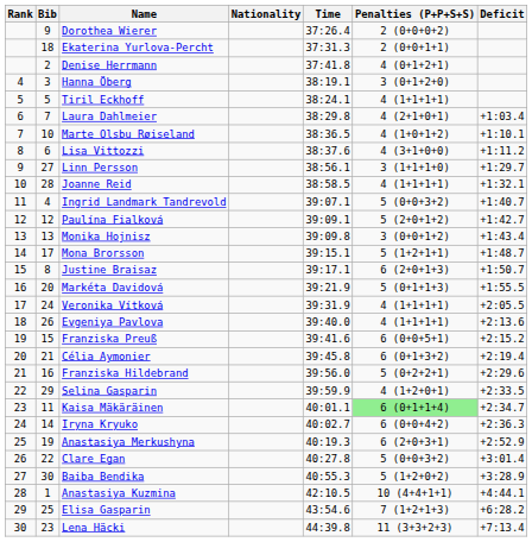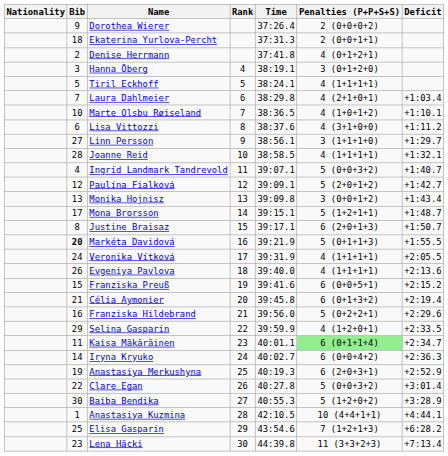 <table class="wikitable sortable" style="text-align:center">
 <tr>
-<th data-sort-type=number>Rank</th>
+<th>Nationality</th>
 <th>Bib</th>
 <th>Name</th>
-<th>Nationality</th>
+<th data-sort-type=number>Rank</th>
 <th>Time</th>
 <th data-sort-type=number>Penalties (P+P+S+S)</th>
 <th>Deficit</th>
 </tr>
 <tr>
-<td></td>
+<td align=left></td>
 <td>9</td>
 <td align=left><a href='#'>Dorothea Wierer</a></td>
-<td align=left></td>
+<td></td>
 <td>37:26.4</td>
 <td>2 (0+0+0+2)</td>
 <td></td>
 </tr>
 <tr>
-<td></td>
+<td align=left></td>
 <td>18</td>
 <td align=left><a href='#'>Ekaterina Yurlova-Percht</a></td>
-<td align=left></td>
+<td></td>
 <td>37:31.3</td>
 <td>2 (0+0+1+1)</td>
 <td></td>
 </tr>
 <tr>
-<td></td>
+<td align=left></td>
 <td>2</td>
 <td align=left><a href='#'>Denise Herrmann</a></td>
-<td align=left></td>
+<td></td>
 <td>37:41.8</td>
 <td>4 (0+1+2+1)</td>
 <td></td>
 </tr>
 <tr>
-<td>4</td>
+<td align=left></td>
 <td>3</td>
 <td align=left><a href='#'>Hanna Öberg</a></td>
-<td align=left></td>
+<td>4</td>
 <td>38:19.1</td>
 <td>3 (0+1+2+0)</td>
 <td></td>
 </tr>
 <tr>
-<td>5</td>
+<td align=left></td>
 <td>5</td>
 <td align=left><a href='#'>Tiril Eckhoff</a></td>
-<td align=left></td>
+<td>5</td>
 <td>38:24.1</td>
 <td>4 (1+1+1+1)</td>
 <td></td>
 </tr>
 <tr>
-<td>6</td>
+<td align=left></td>
 <td>7</td>
 <td align=left><a href='#'>Laura Dahlmeier</a></td>
-<td align=left></td>
+<td>6</td>
 <td>38:29.8</td>
 <td>4 (2+1+0+1)</td>
 <td>+1:03.4</td>
 </tr>
 <tr>
-<td>7</td>
+<td align=left></td>
 <td>10</td>
 <td align=left><a href='#'>Marte Olsbu Røiseland</a></td>
-<td align=left></td>
+<td>7</td>
 <td>38:36.5</td>
 <td>4 (1+0+1+2)</td>
 <td>+1:10.1</td>
 </tr>
 <tr>
-<td>8</td>
+<td align=left></td>
 <td>6</td>
 <td align=left><a href='#'>Lisa Vittozzi</a></td>
-<td align=left></td>
+<td>8</td>
 <td>38:37.6</td>
 <td>4 (3+1+0+0)</td>
 <td>+1:11.2</td>
 </tr>
 <tr>
-<td>9</td>
+<td align=left></td>
 <td>27</td>
 <td align=left><a href='#'>Linn Persson</a></td>
-<td align=left></td>
+<td>9</td>
 <td>38:56.1</td>
 <td>3 (1+1+1+0)</td>
 <td>+1:29.7</td>
 </tr>
 <tr>
-<td>10</td>
+<td align=left></td>
 <td>28</td>
 <td align=left><a href='#'>Joanne Reid</a></td>
-<td align=left></td>
+<td>10</td>
 <td>38:58.5</td>
 <td>4 (1+1+1+1)</td>
 <td>+1:32.1</td>
 </tr>
 <tr>
-<td>11</td>
+<td align=left></td>
 <td>4</td>
 <td align=left><a href='#'>Ingrid Landmark Tandrevold</a></td>
-<td align=left></td>
+<td>11</td>
 <td>39:07.1</td>
 <td>5 (0+0+3+2)</td>
 <td>+1:40.7</td>
 </tr>
 <tr>
-<td>12</td>
+<td align=left></td>
 <td>12</td>
 <td align=left><a href='#'>Paulína Fialková</a></td>
-<td align=left></td>
+<td>12</td>
 <td>39:09.1</td>
 <td>5 (2+0+1+2)</td>
 <td>+1:42.7</td>
 </tr>
 <tr>
-<td>13</td>
+<td align=left></td>
 <td>13</td>
 <td align=left><a href='#'>Monika Hojnisz</a></td>
-<td align=left></td>
+<td>13</td>
 <td>39:09.8</td>
 <td>3 (0+0+1+2)</td>
 <td>+1:43.4</td>
 </tr>
 <tr>
-<td>14</td>
+<td align=left></td>
 <td>17</td>
 <td align=left><a href='#'>Mona Brorsson</a></td>
-<td align=left></td>
+<td>14</td>
 <td>39:15.1</td>
 <td>5 (1+2+1+1)</td>
 <td>+1:48.7</td>
 </tr>
 <tr>
-<td>15</td>
+<td align=left></td>
 <td>8</td>
 <td align=left><a href='#'>Justine Braisaz</a></td>
-<td align=left></td>
+<td>15</td>
 <td>39:17.1</td>
 <td>6 (2+0+1+3)</td>
 <td>+1:50.7</td>
 </tr>
 <tr>
+<td align=left></td>
+<td><strong>20</strong></td>
+<td align=left><a href='#'>Markéta Davidová</a></td>
 <td>16</td>
-<td>20</td>
-<td align=left><a href='#'>Markéta Davidová</a></td>
-<td align=left></td>
 <td>39:21.9</td>
 <td>5 (0+1+1+3)</td>
 <td>+1:55.5</td>
 </tr>
 <tr>
-<td>17</td>
+<td align=left></td>
 <td>24</td>
 <td align=left><a href='#'>Veronika Vítková</a></td>
-<td align=left></td>
+<td>17</td>
 <td>39:31.9</td>
 <td>4 (1+1+1+1)</td>
 <td>+2:05.5</td>
 </tr>
 <tr>
-<td>18</td>
+<td align=left></td>
 <td>26</td>
 <td align=left><a href='#'>Evgeniya Pavlova</a></td>
-<td align=left></td>
+<td>18</td>
 <td>39:40.0</td>
 <td>4 (1+1+1+1)</td>
 <td>+2:13.6</td>
 </tr>
 <tr>
-<td>19</td>
+<td align=left></td>
 <td>15</td>
 <td align=left><a href='#'>Franziska Preuß</a></td>
-<td align=left></td>
+<td>19</td>
 <td>39:41.6</td>
 <td>6 (0+0+5+1)</td>
 <td>+2:15.2</td>
 </tr>
 <tr>
-<td>20</td>
+<td align=left></td>
 <td>21</td>
 <td align=left><a href='#'>Célia Aymonier</a></td>
-<td align=left></td>
+<td>20</td>
 <td>39:45.8</td>
 <td>6 (0+1+3+2)</td>
 <td>+2:19.4</td>
 </tr>
 <tr>
-<td>21</td>
+<td align=left></td>
 <td>16</td>
 <td align=left><a href='#'>Franziska Hildebrand</a></td>
-<td align=left></td>
+<td>21</td>
 <td>39:56.0</td>
 <td>5 (0+2+2+1)</td>
 <td>+2:29.6</td>
 </tr>
 <tr>
-<td>22</td>
+<td align=left></td>
 <td>29</td>
 <td align=left><a href='#'>Selina Gasparin</a></td>
-<td align=left></td>
+<td>22</td>
 <td>39:59.9</td>
 <td>4 (1+2+0+1)</td>
 <td>+2:33.5</td>
 </tr>
 <tr>
-<td>23</td>
+<td align=left></td>
 <td>11</td>
 <td align=left><a href='#'>Kaisa Mäkäräinen</a></td>
-<td align=left></td>
+<td>23</td>
 <td>40:01.1</td>
 <td style="background: lightgreen;">6 (0+1+1+4)</td>
 <td>+2:34.7</td>
 </tr>
 <tr>
-<td>24</td>
+<td align=left></td>
 <td>14</td>
 <td align=left><a href='#'>Iryna Kryuko</a></td>
-<td align=left></td>
+<td>24</td>
 <td>40:02.7</td>
 <td>6 (0+0+4+2)</td>
 <td>+2:36.3</td>
 </tr>
 <tr>
-<td>25</td>
+<td align=left></td>
 <td>19</td>
 <td align=left><a href='#'>Anastasiya Merkushyna</a></td>
-<td align=left></td>
+<td>25</td>
 <td>40:19.3</td>
 <td>6 (2+0+3+1)</td>
 <td>+2:52.9</td>
 </tr>
 <tr>
-<td>26</td>
+<td align=left></td>
 <td>22</td>
 <td align=left><a href='#'>Clare Egan</a></td>
-<td align=left></td>
+<td>26</td>
 <td>40:27.8</td>
 <td>5 (0+0+3+2)</td>
 <td>+3:01.4</td>
 </tr>
 <tr>
-<td>27</td>
+<td align=left></td>
 <td>30</td>
 <td align=left><a href='#'>Baiba Bendika</a></td>
-<td align=left></td>
+<td>27</td>
 <td>40:55.3</td>
 <td>5 (1+2+0+2)</td>
 <td>+3:28.9</td>
 </tr>
 <tr>
-<td>28</td>
+<td align=left></td>
 <td>1</td>
 <td align=left><a href='#'>Anastasiya Kuzmina</a></td>
-<td align=left></td>
+<td>28</td>
 <td>42:10.5</td>
 <td>10 (4+4+1+1)</td>
 <td>+4:44.1</td>
 </tr>
 <tr>
-<td>29</td>
+<td align=left></td>
 <td>25</td>
 <td align=left><a href='#'>Elisa Gasparin</a></td>
-<td align=left></td>
+<td>29</td>
 <td>43:54.6</td>
 <td>7 (1+2+1+3)</td>
 <td>+6:28.2</td>
 </tr>
 <tr>
-<td>30</td>
+<td align=left></td>
 <td>23</td>
 <td align=left><a href='#'>Lena Häcki</a></td>
-<td align=left></td>
+<td>30</td>
 <td>44:39.8</td>
 <td>11 (3+3+2+3)</td>
 <td>+7:13.4</td>
 </tr>
 </table>
